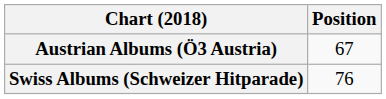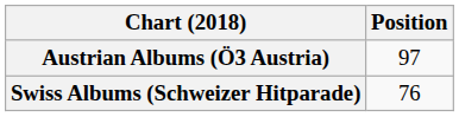 <table class="wikitable plainrowheaders" style="text-align:center">
 <tr>
 <th scope="col">Chart (2018)</th>
 <th scope="col">Position</th>
 </tr>
 <tr>
 <th scope="row">Austrian Albums (Ö3 Austria)</th>
-<td>67</td>
+<td>97</td>
 </tr>
 <tr>
 <th scope="row">Swiss Albums (Schweizer Hitparade)</th>
 <td>76</td>
 </tr>
 </table>
